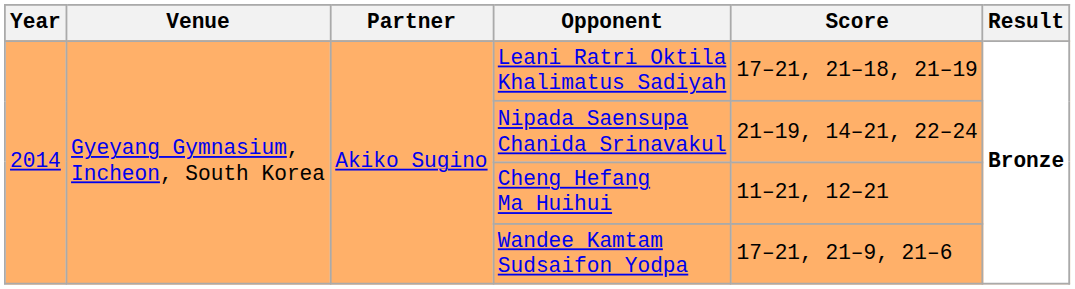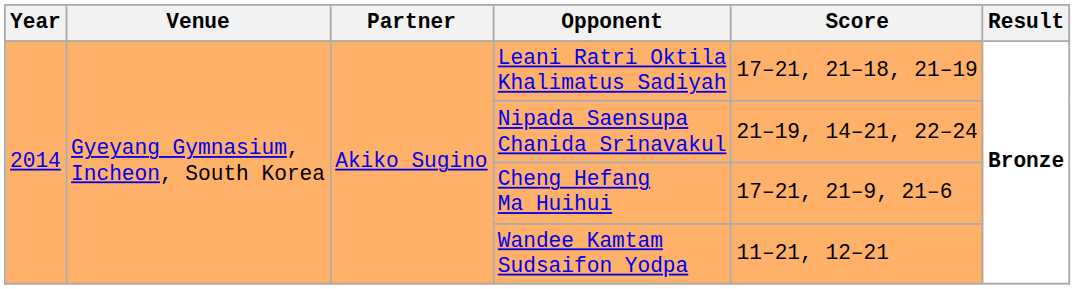 <table class="sortable wikitable" style="font-size: 90%;">
 <tr>
 <th>Year</th>
 <th>Venue</th>
 <th>Partner</th>
 <th>Opponent</th>
 <th>Score</th>
 <th>Result</th>
 </tr>
 <tr style="background:#FFB069">
 <td rowspan="4" align="center"><a href='#'>2014</a></td>
 <td rowspan="4" align="left"><a href='#'>Gyeyang Gymnasium</a>,<br><a href='#'>Incheon</a>, South Korea</td>
 <td rowspan="4" align="left"> <a href='#'>Akiko Sugino</a></td>
 <td align="left"> <a href='#'>Leani Ratri Oktila</a>  <br>  <a href='#'>Khalimatus Sadiyah</a></td>
 <td align="left">17–21, 21–18, 21–19</td>
 <td rowspan="4" style="text-align:left; background:white"> <strong>Bronze</strong></td>
 </tr>
 <tr style="background:#FFB069">
 <td align="left"> <a href='#'>Nipada Saensupa</a>  <br>  <a href='#'>Chanida Srinavakul</a></td>
 <td align="left">21–19, 14–21, 22–24</td>
 </tr>
 <tr style="background:#FFB069">
 <td align="left"> <a href='#'>Cheng Hefang</a><br> <a href='#'>Ma Huihui</a></td>
-<td align="left">11–21, 12–21</td>
+<td align="left">17–21, 21–9, 21–6</td>
 </tr>
 <tr style="background:#FFB069">
 <td align="left"> <a href='#'>Wandee Kamtam</a>  <br>  <a href='#'>Sudsaifon Yodpa</a></td>
-<td align="left">17–21, 21–9, 21–6</td>
+<td align="left">11–21, 12–21</td>
 </tr>
 </table>
